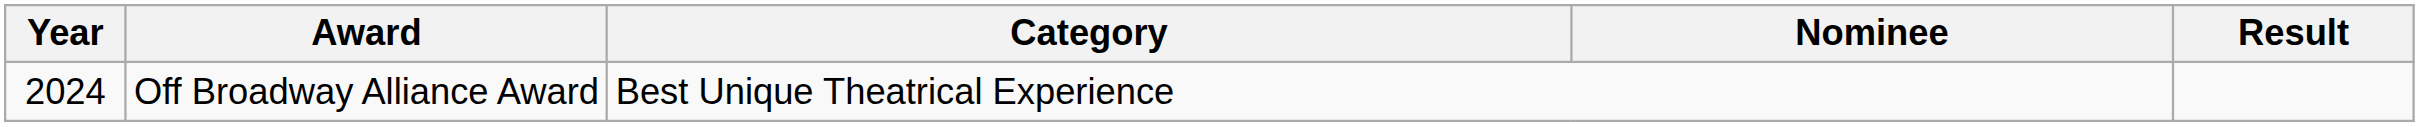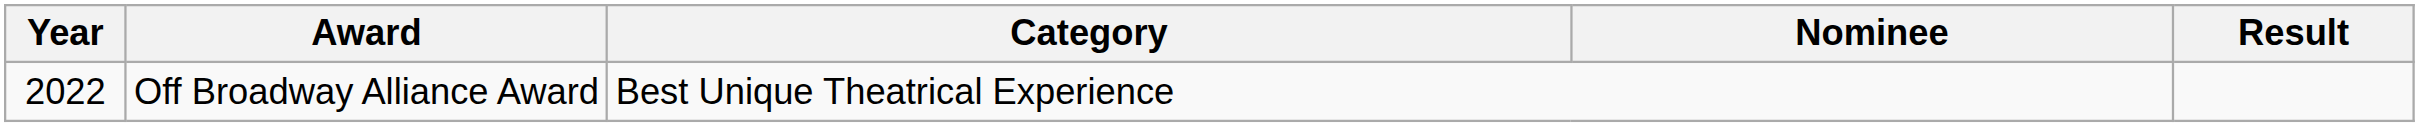 <table class="wikitable">
 <tr>
 <th style="width:5%;">Year</th>
 <th style="width:20%;">Award</th>
 <th style="width:40%;">Category</th>
 <th style="width:25%;">Nominee</th>
 <th style="width:10%;">Result</th>
 </tr>
 <tr>
-<td rowspan="1" style="text-align:center;">2024</td>
+<td rowspan="1" style="text-align:center;">2022</td>
 <td rowspan="1">Off Broadway Alliance Award</td>
 <td colspan="2">Best Unique Theatrical Experience</td>
 <td></td>
 </tr>
 </table>
